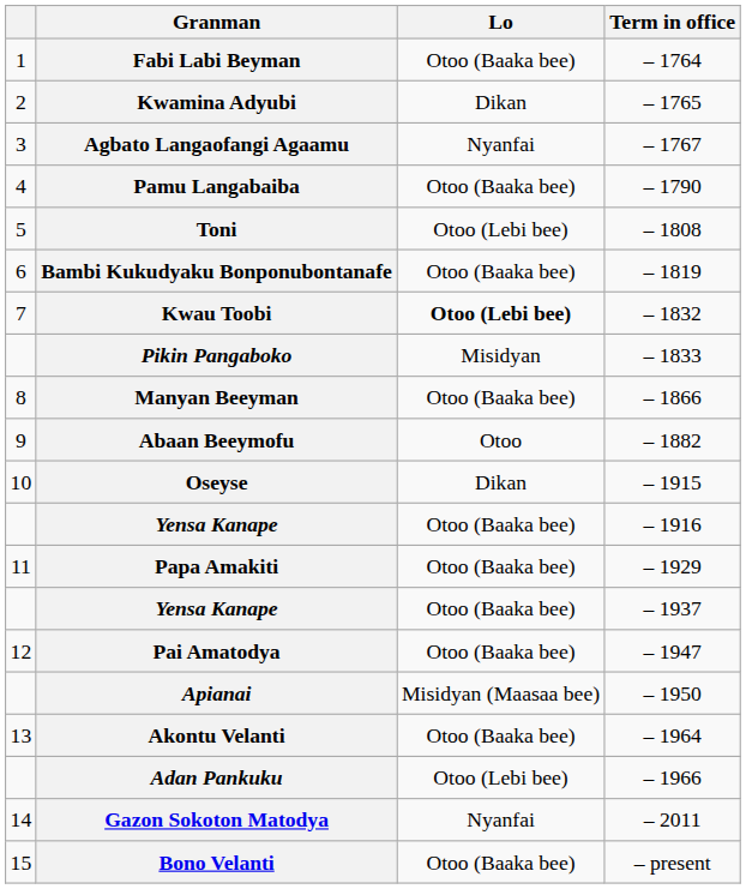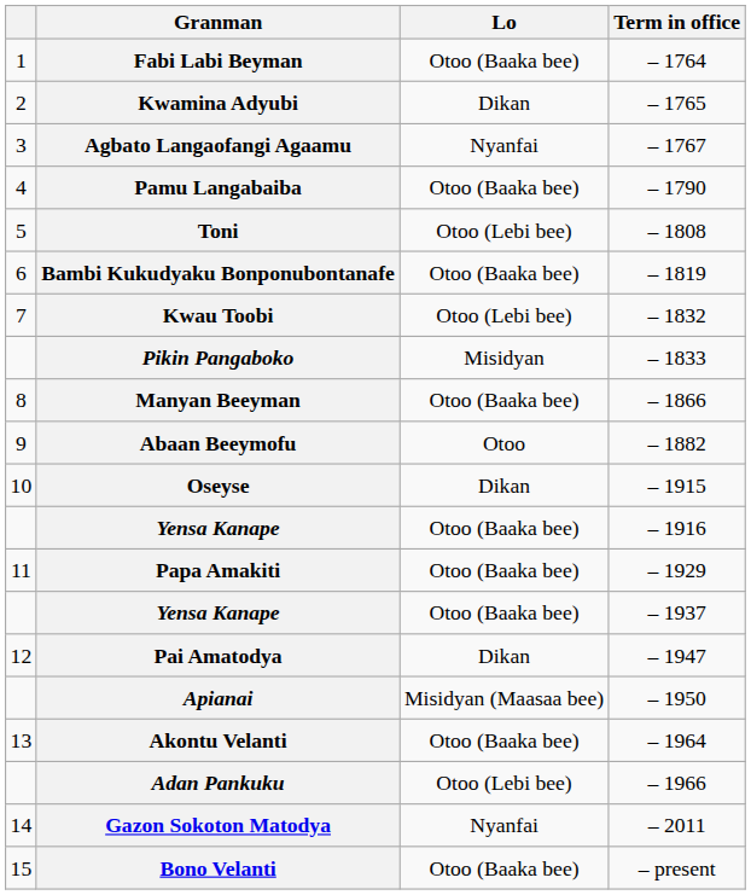 <table class="wikitable sortable" style="text-align:center;">
 <tr>
 <th scope="col"></th>
 <th scope="col">Granman</th>
 <th scope="col">Lo</th>
 <th scope="col">Term in office</th>
 </tr>
 <tr style="height:2em;">
 <td>1</td>
 <th scope="row">Fabi Labi Beyman</th>
 <td>Otoo (Baaka bee)</td>
 <td> – 1764</td>
 </tr>
 <tr style="height:2em;">
 <td>2</td>
 <th scope="row">Kwamina Adyubi</th>
 <td>Dikan</td>
 <td> – 1765</td>
 </tr>
 <tr style="height:2em;">
 <td>3</td>
 <th scope="row">Agbato Langaofangi Agaamu</th>
 <td>Nyanfai</td>
 <td> – 1767</td>
 </tr>
 <tr style="height:2em;">
 <td>4</td>
 <th scope="row">Pamu Langabaiba</th>
 <td>Otoo (Baaka bee)</td>
 <td> – 1790</td>
 </tr>
 <tr style="height:2em;">
 <td>5</td>
 <th scope="row">Toni</th>
 <td>Otoo (Lebi bee)</td>
 <td> – 1808</td>
 </tr>
 <tr style="height:2em;">
 <td>6</td>
 <th scope="row">Bambi Kukudyaku Bonponubontanafe</th>
 <td>Otoo (Baaka bee)</td>
 <td> – 1819</td>
 </tr>
 <tr style="height:2em;">
 <td>7</td>
 <th scope="row">Kwau Toobi</th>
-<td><strong>Otoo (Lebi bee)</strong></td>
+<td>Otoo (Lebi bee)</td>
 <td> – 1832</td>
 </tr>
 <tr style="height:2em;">
 <td></td>
 <th scope="row"><em>Pikin Pangaboko </em></th>
 <td>Misidyan</td>
 <td> – 1833</td>
 </tr>
 <tr style="height:2em;">
 <td>8</td>
 <th scope="row">Manyan Beeyman</th>
 <td>Otoo (Baaka bee)</td>
 <td> – 1866</td>
 </tr>
 <tr style="height:2em;">
 <td>9</td>
 <th scope="row">Abaan Beeymofu</th>
 <td>Otoo</td>
 <td> – 1882</td>
 </tr>
 <tr style="height:2em;">
 <td>10</td>
 <th scope="row">Oseyse</th>
 <td>Dikan</td>
 <td> – 1915</td>
 </tr>
 <tr style="height:2em;">
 <td></td>
 <th scope="row"><em>Yensa Kanape </em></th>
 <td>Otoo (Baaka bee)</td>
 <td> – 1916</td>
 </tr>
 <tr style="height:2em;">
 <td>11</td>
 <th scope="row">Papa Amakiti</th>
 <td>Otoo (Baaka bee)</td>
 <td> – 1929</td>
 </tr>
 <tr style="height:2em;">
 <td></td>
 <th scope="row"><em>Yensa Kanape </em></th>
 <td>Otoo (Baaka bee)</td>
 <td> – 1937</td>
 </tr>
 <tr style="height:2em;">
 <td>12</td>
 <th scope="row">Pai Amatodya</th>
-<td>Otoo (Baaka bee)</td>
+<td>Dikan</td>
 <td> – 1947</td>
 </tr>
 <tr style="height:2em;">
 <td></td>
 <th scope="row"><em>Apianai </em></th>
 <td>Misidyan (Maasaa bee)</td>
 <td> – 1950</td>
 </tr>
 <tr style="height:2em;">
 <td>13</td>
 <th scope="row">Akontu Velanti</th>
 <td>Otoo (Baaka bee)</td>
 <td> – 1964</td>
 </tr>
 <tr style="height:2em;">
 <td></td>
 <th scope="row"><em>Adan Pankuku </em></th>
 <td>Otoo (Lebi bee)</td>
 <td> – 1966</td>
 </tr>
 <tr style="height:2em;">
 <td>14</td>
 <th scope="row"><a href='#'>Gazon Sokoton Matodya</a></th>
 <td>Nyanfai</td>
 <td> – 2011</td>
 </tr>
 <tr style="height:2em;">
 <td>15</td>
 <th scope="row"><a href='#'>Bono Velanti</a></th>
 <td>Otoo (Baaka bee)</td>
 <td> – present</td>
 </tr>
 </table>
